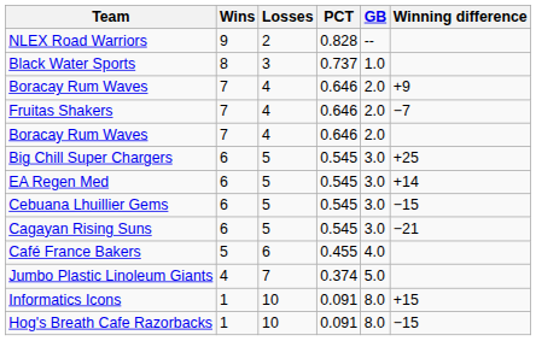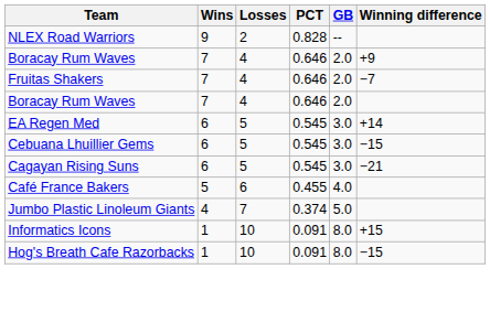 <table class="wikitable sortable">
 <tr>
 <th>Team</th>
 <th>Wins</th>
 <th>Losses</th>
 <th>PCT</th>
 <th><a href='#'>GB</a></th>
 <th>Winning difference</th>
 </tr>
 <tr>
 <td><a href='#'>NLEX Road Warriors</a></td>
 <td>9</td>
 <td>2</td>
 <td>0.828</td>
 <td>--</td>
-<td></td>
-</tr>
-<tr>
-<td><a href='#'>Black Water Sports</a></td>
-<td>8</td>
-<td>3</td>
-<td>0.737</td>
-<td>1.0</td>
 <td></td>
 </tr>
 <tr>
 <td><a href='#'>Boracay Rum Waves</a></td>
 <td>7</td>
 <td>4</td>
 <td>0.646</td>
 <td>2.0</td>
 <td>+9</td>
 </tr>
 <tr>
 <td><a href='#'>Fruitas Shakers</a></td>
 <td>7</td>
 <td>4</td>
 <td>0.646</td>
 <td>2.0</td>
 <td>−7</td>
 </tr>
 <tr>
 <td><a href='#'>Boracay Rum Waves</a></td>
 <td>7</td>
 <td>4</td>
 <td>0.646</td>
 <td>2.0</td>
 <td></td>
-</tr>
-<tr>
-<td><a href='#'>Big Chill Super Chargers</a></td>
-<td>6</td>
-<td>5</td>
-<td>0.545</td>
-<td>3.0</td>
-<td>+25</td>
 </tr>
 <tr>
 <td><a href='#'>EA Regen Med</a></td>
 <td>6</td>
 <td>5</td>
 <td>0.545</td>
 <td>3.0</td>
 <td>+14</td>
 </tr>
 <tr>
 <td><a href='#'>Cebuana Lhuillier Gems</a></td>
 <td>6</td>
 <td>5</td>
 <td>0.545</td>
 <td>3.0</td>
 <td>−15</td>
 </tr>
 <tr>
 <td><a href='#'>Cagayan Rising Suns</a></td>
 <td>6</td>
 <td>5</td>
 <td>0.545</td>
 <td>3.0</td>
 <td>−21</td>
 </tr>
 <tr>
 <td><a href='#'>Café France Bakers</a></td>
 <td>5</td>
 <td>6</td>
 <td>0.455</td>
 <td>4.0</td>
 <td></td>
 </tr>
 <tr>
 <td><a href='#'>Jumbo Plastic Linoleum Giants</a></td>
 <td>4</td>
 <td>7</td>
 <td>0.374</td>
 <td>5.0</td>
 <td></td>
 </tr>
 <tr>
 <td><a href='#'>Informatics Icons</a></td>
 <td>1</td>
 <td>10</td>
 <td>0.091</td>
 <td>8.0</td>
 <td>+15</td>
 </tr>
 <tr>
 <td><a href='#'>Hog's Breath Cafe Razorbacks</a></td>
 <td>1</td>
 <td>10</td>
 <td>0.091</td>
 <td>8.0</td>
 <td>−15</td>
 </tr>
 </table>
